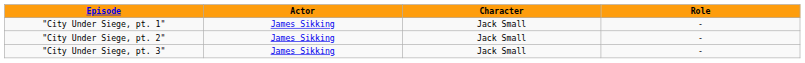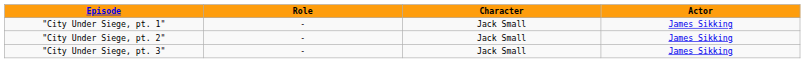 <table class="wikitable collapsible" style="text-align:center;width:100%">
 <tr>
 <th style="background-color:#FE9D0D;width:25%"><strong><a href='#'>Episode</a></strong></th>
+<th style="background-color:#FE9D0D;width:25%"><strong>Role</strong></th>
+<th style="background-color:#FE9D0D;width:25%"><strong>Character</strong></th>
 <th style="background-color:#FE9D0D;width:25%"><strong>Actor</strong></th>
-<th style="background-color:#FE9D0D;width:25%"><strong>Character</strong></th>
-<th style="background-color:#FE9D0D;width:25%"><strong>Role</strong></th>
 </tr>
 <tr>
 <td>"City Under Siege, pt. 1"</td>
+<td>-</td>
+<td>Jack Small</td>
 <td><a href='#'>James Sikking</a></td>
-<td>Jack Small</td>
-<td>-</td>
 </tr>
 <tr>
 <td>"City Under Siege, pt. 2"</td>
+<td>-</td>
+<td>Jack Small</td>
 <td><a href='#'>James Sikking</a></td>
-<td>Jack Small</td>
-<td>-</td>
 </tr>
 <tr>
 <td>"City Under Siege, pt. 3"</td>
+<td>-</td>
+<td>Jack Small</td>
 <td><a href='#'>James Sikking</a></td>
-<td>Jack Small</td>
-<td>-</td>
 </tr>
 </table>
